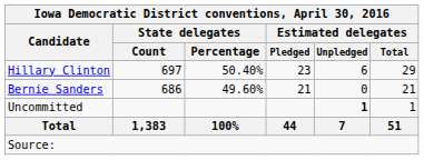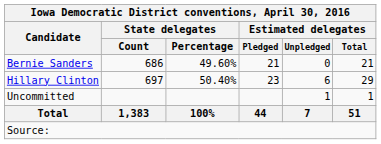 <table class="wikitable" style="text-align:right; font-size:12px;">
 <tr>
 <th colspan="6">Iowa Democratic District conventions, April 30, 2016</th>
 </tr>
 <tr>
 <th rowspan="2">Candidate</th>
 <th colspan="2">State delegates</th>
 <th colspan="3">Estimated delegates</th>
 </tr>
 <tr>
 <th style="width:70px;">Count</th>
 <th style="width:80px;">Percentage</th>
 <th style="width:45px;"><small>Pledged</small></th>
 <th style="width:45px;"><small>Unpledged</small></th>
 <th style="width:45px;"><small>Total</small></th>
 </tr>
 <tr>
+<td style="text-align:left;"><a href='#'>Bernie Sanders</a></td>
+<td>686</td>
+<td>49.60%</td>
+<td>21</td>
+<td>0</td>
+<td>21</td>
+</tr>
+<tr>
 <td style="text-align:left;"><a href='#'>Hillary Clinton</a></td>
 <td>697</td>
 <td>50.40%</td>
 <td>23</td>
 <td>6</td>
 <td>29</td>
 </tr>
 <tr>
-<td style="text-align:left;"><a href='#'>Bernie Sanders</a></td>
-<td>686</td>
-<td>49.60%</td>
-<td>21</td>
-<td>0</td>
-<td>21</td>
-</tr>
-<tr>
 <td style="text-align:left;">Uncommitted</td>
 <td></td>
 <td></td>
 <td></td>
-<td><strong>1</strong></td>
+<td>1</td>
 <td>1</td>
 </tr>
 <tr>
 <th>Total</th>
 <th>1,383</th>
 <th>100%</th>
 <th>44</th>
 <th>7</th>
 <th>51</th>
 </tr>
 <tr>
 <td colspan="6" style="text-align:left;">Source: <em></em></td>
 </tr>
 </table>
